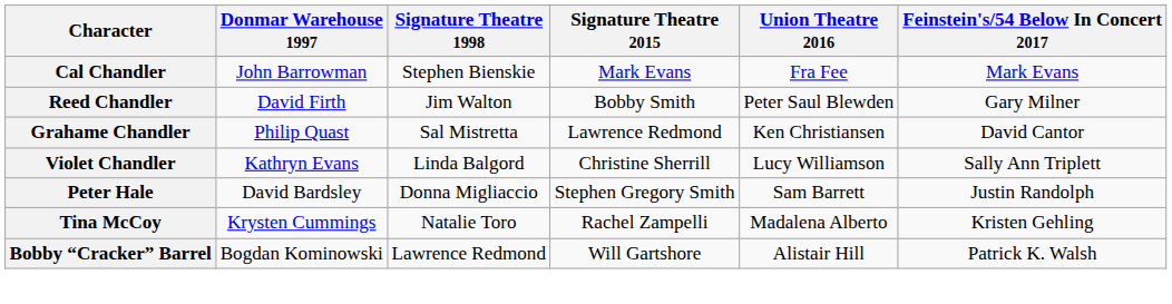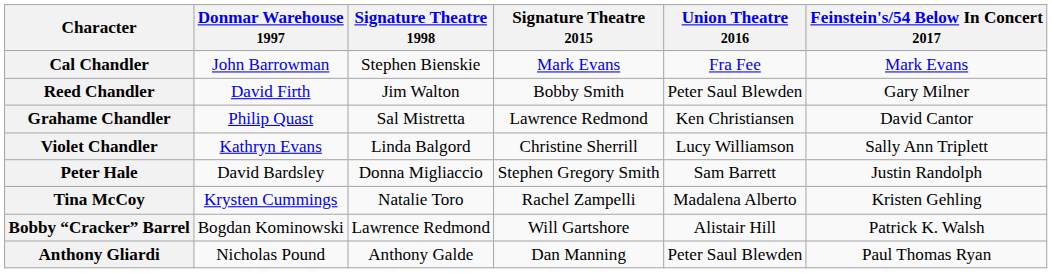 <table class="wikitable" style="width:1000;">
 <tr>
 <th>Character</th>
 <th><a href='#'>Donmar Warehouse</a> <br> <small>1997</small></th>
 <th><a href='#'>Signature Theatre</a> <br> <small>1998</small></th>
 <th>Signature Theatre<br> <small>2015</small></th>
 <th><a href='#'>Union Theatre</a> <br> <small>2016</small></th>
 <th><a href='#'>Feinstein's/54 Below</a> In Concert <br> <small>2017</small></th>
 </tr>
 <tr>
 <th>Cal Chandler</th>
 <td colspan='1' align=center><a href='#'>John Barrowman</a></td>
 <td colspan='1' align=center>Stephen Bienskie</td>
 <td colspan='1' align=center><a href='#'>Mark Evans</a></td>
 <td colspan='1' align=center><a href='#'>Fra Fee</a></td>
 <td colspan='1' align=center><a href='#'>Mark Evans</a></td>
 </tr>
 <tr>
 <th>Reed Chandler</th>
 <td colspan='1' align=center><a href='#'>David Firth</a></td>
 <td colspan='1' align=center>Jim Walton</td>
 <td colspan='1' align=center>Bobby Smith</td>
 <td colspan='1' align=center>Peter Saul Blewden</td>
 <td colspan='1' align=center>Gary Milner</td>
 </tr>
 <tr>
 <th>Grahame Chandler</th>
 <td colspan="1" align="center"><a href='#'>Philip Quast</a></td>
 <td colspan='1' align=center>Sal Mistretta</td>
 <td colspan="1" align="center">Lawrence Redmond</td>
 <td colspan="1" align="center">Ken Christiansen</td>
 <td colspan="1" align="center">David Cantor</td>
 </tr>
 <tr>
 <th>Violet Chandler</th>
 <td colspan="1" align="center"><a href='#'>Kathryn Evans</a></td>
 <td colspan='1' align=center>Linda Balgord</td>
 <td colspan="1" align="center">Christine Sherrill</td>
 <td colspan="1" align="center">Lucy Williamson</td>
 <td colspan="1" align="center">Sally Ann Triplett</td>
 </tr>
 <tr>
 <th>Peter Hale</th>
 <td colspan="1" align="center">David Bardsley</td>
 <td colspan='1' align=center>Donna Migliaccio</td>
 <td colspan="1" align="center">Stephen Gregory Smith</td>
 <td colspan="1" align="center">Sam Barrett</td>
 <td colspan="1" align="center">Justin Randolph</td>
 </tr>
 <tr>
 <th>Tina McCoy</th>
 <td colspan="1" align="center"><a href='#'>Krysten Cummings</a></td>
 <td colspan='1' align=center>Natalie Toro</td>
 <td colspan="1" align="center">Rachel Zampelli</td>
 <td colspan="1" align="center">Madalena Alberto</td>
 <td colspan="1" align="center">Kristen Gehling</td>
 </tr>
 <tr>
 <th>Bobby “Cracker” Barrel</th>
 <td colspan="1" align="center">Bogdan Kominowski</td>
 <td colspan='1' align=center>Lawrence Redmond</td>
 <td colspan="1" align="center">Will Gartshore</td>
 <td colspan="1" align="center">Alistair Hill</td>
 <td colspan="1" align="center">Patrick K. Walsh</td>
 </tr>
+<tr>
+<th>Anthony Gliardi</th>
+<td colspan="1" align="center">Nicholas Pound</td>
+<td colspan='1' align=center>Anthony Galde</td>
+<td colspan="1" align="center">Dan Manning</td>
+<td colspan="1" align="center">Peter Saul Blewden</td>
+<td colspan="1" align="center">Paul Thomas Ryan</td>
+</tr>
 </table>
